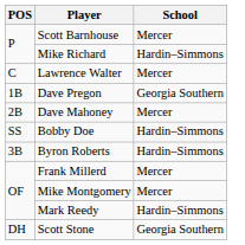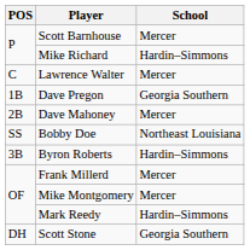 <table class=wikitable>
 <tr>
 <th>POS</th>
 <th>Player</th>
 <th>School</th>
 </tr>
 <tr>
 <td rowspan=2>P</td>
 <td>Scott Barnhouse</td>
 <td>Mercer</td>
 </tr>
 <tr>
 <td>Mike Richard</td>
 <td>Hardin–Simmons</td>
 </tr>
 <tr>
 <td>C</td>
 <td>Lawrence Walter</td>
 <td>Mercer</td>
 </tr>
 <tr>
 <td>1B</td>
 <td>Dave Pregon</td>
 <td>Georgia Southern</td>
 </tr>
 <tr>
 <td>2B</td>
 <td>Dave Mahoney</td>
 <td>Mercer</td>
 </tr>
 <tr>
 <td>SS</td>
 <td>Bobby Doe</td>
-<td>Hardin–Simmons</td>
+<td>Northeast Louisiana</td>
 </tr>
 <tr>
 <td>3B</td>
 <td>Byron Roberts</td>
 <td>Hardin–Simmons</td>
 </tr>
 <tr>
 <td rowspan=3>OF</td>
 <td>Frank Millerd</td>
 <td>Mercer</td>
 </tr>
 <tr>
 <td>Mike Montgomery</td>
 <td>Mercer</td>
 </tr>
 <tr>
 <td>Mark Reedy</td>
 <td>Hardin–Simmons</td>
 </tr>
 <tr>
 <td>DH</td>
 <td>Scott Stone</td>
 <td>Georgia Southern</td>
 </tr>
 </table>
